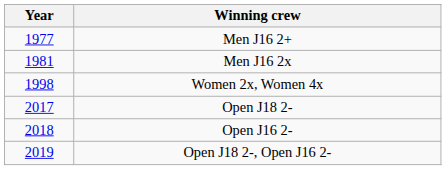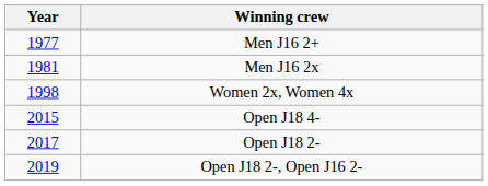 <table class="wikitable" style="text-align:center">
 <tr>
 <th width=70>Year</th>
 <th width=400>Winning crew</th>
 </tr>
 <tr>
 <td><a href='#'>1977</a></td>
 <td>Men J16 2+ </td>
 </tr>
 <tr>
 <td><a href='#'>1981</a></td>
 <td>Men J16 2x </td>
 </tr>
 <tr>
 <td><a href='#'>1998</a></td>
 <td>Women 2x, Women 4x </td>
 </tr>
 <tr>
+<td><a href='#'>2015</a></td>
+<td>Open J18 4- </td>
+</tr>
+<tr>
 <td><a href='#'>2017</a></td>
 <td>Open J18 2-</td>
-</tr>
-<tr>
-<td><a href='#'>2018</a></td>
-<td>Open J16 2- </td>
 </tr>
 <tr>
 <td><a href='#'>2019</a></td>
 <td>Open J18 2-, Open J16 2- </td>
 </tr>
 </table>
